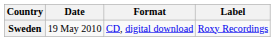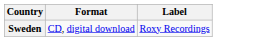 <table class="wikitable plainrowheaders">
 <tr>
 <th scope="col">Country</th>
-<th scope="col">Date</th>
 <th scope="col">Format</th>
 <th scope="col">Label</th>
 </tr>
 <tr>
 <th scope="row">Sweden</th>
-<td>19 May 2010</td>
 <td><a href='#'>CD</a>, <a href='#'>digital download</a></td>
 <td><a href='#'>Roxy Recordings</a></td>
 </tr>
 </table>
